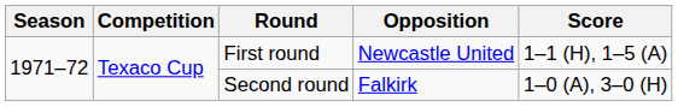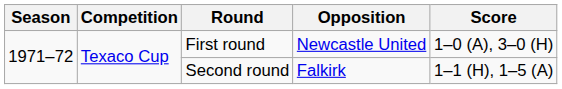 <table class="wikitable">
 <tr>
 <th>Season</th>
 <th>Competition</th>
 <th>Round</th>
 <th>Opposition</th>
 <th>Score</th>
 </tr>
 <tr>
 <td rowspan="2">1971–72</td>
 <td rowspan="2"><a href='#'>Texaco Cup</a></td>
 <td>First round</td>
 <td> <a href='#'>Newcastle United</a></td>
-<td>1–1 (H), 1–5 (A)</td>
+<td>1–0 (A), 3–0 (H)</td>
 </tr>
 <tr>
 <td>Second round</td>
 <td> <a href='#'>Falkirk</a></td>
-<td>1–0 (A), 3–0 (H)</td>
+<td>1–1 (H), 1–5 (A)</td>
 </tr>
 </table>
